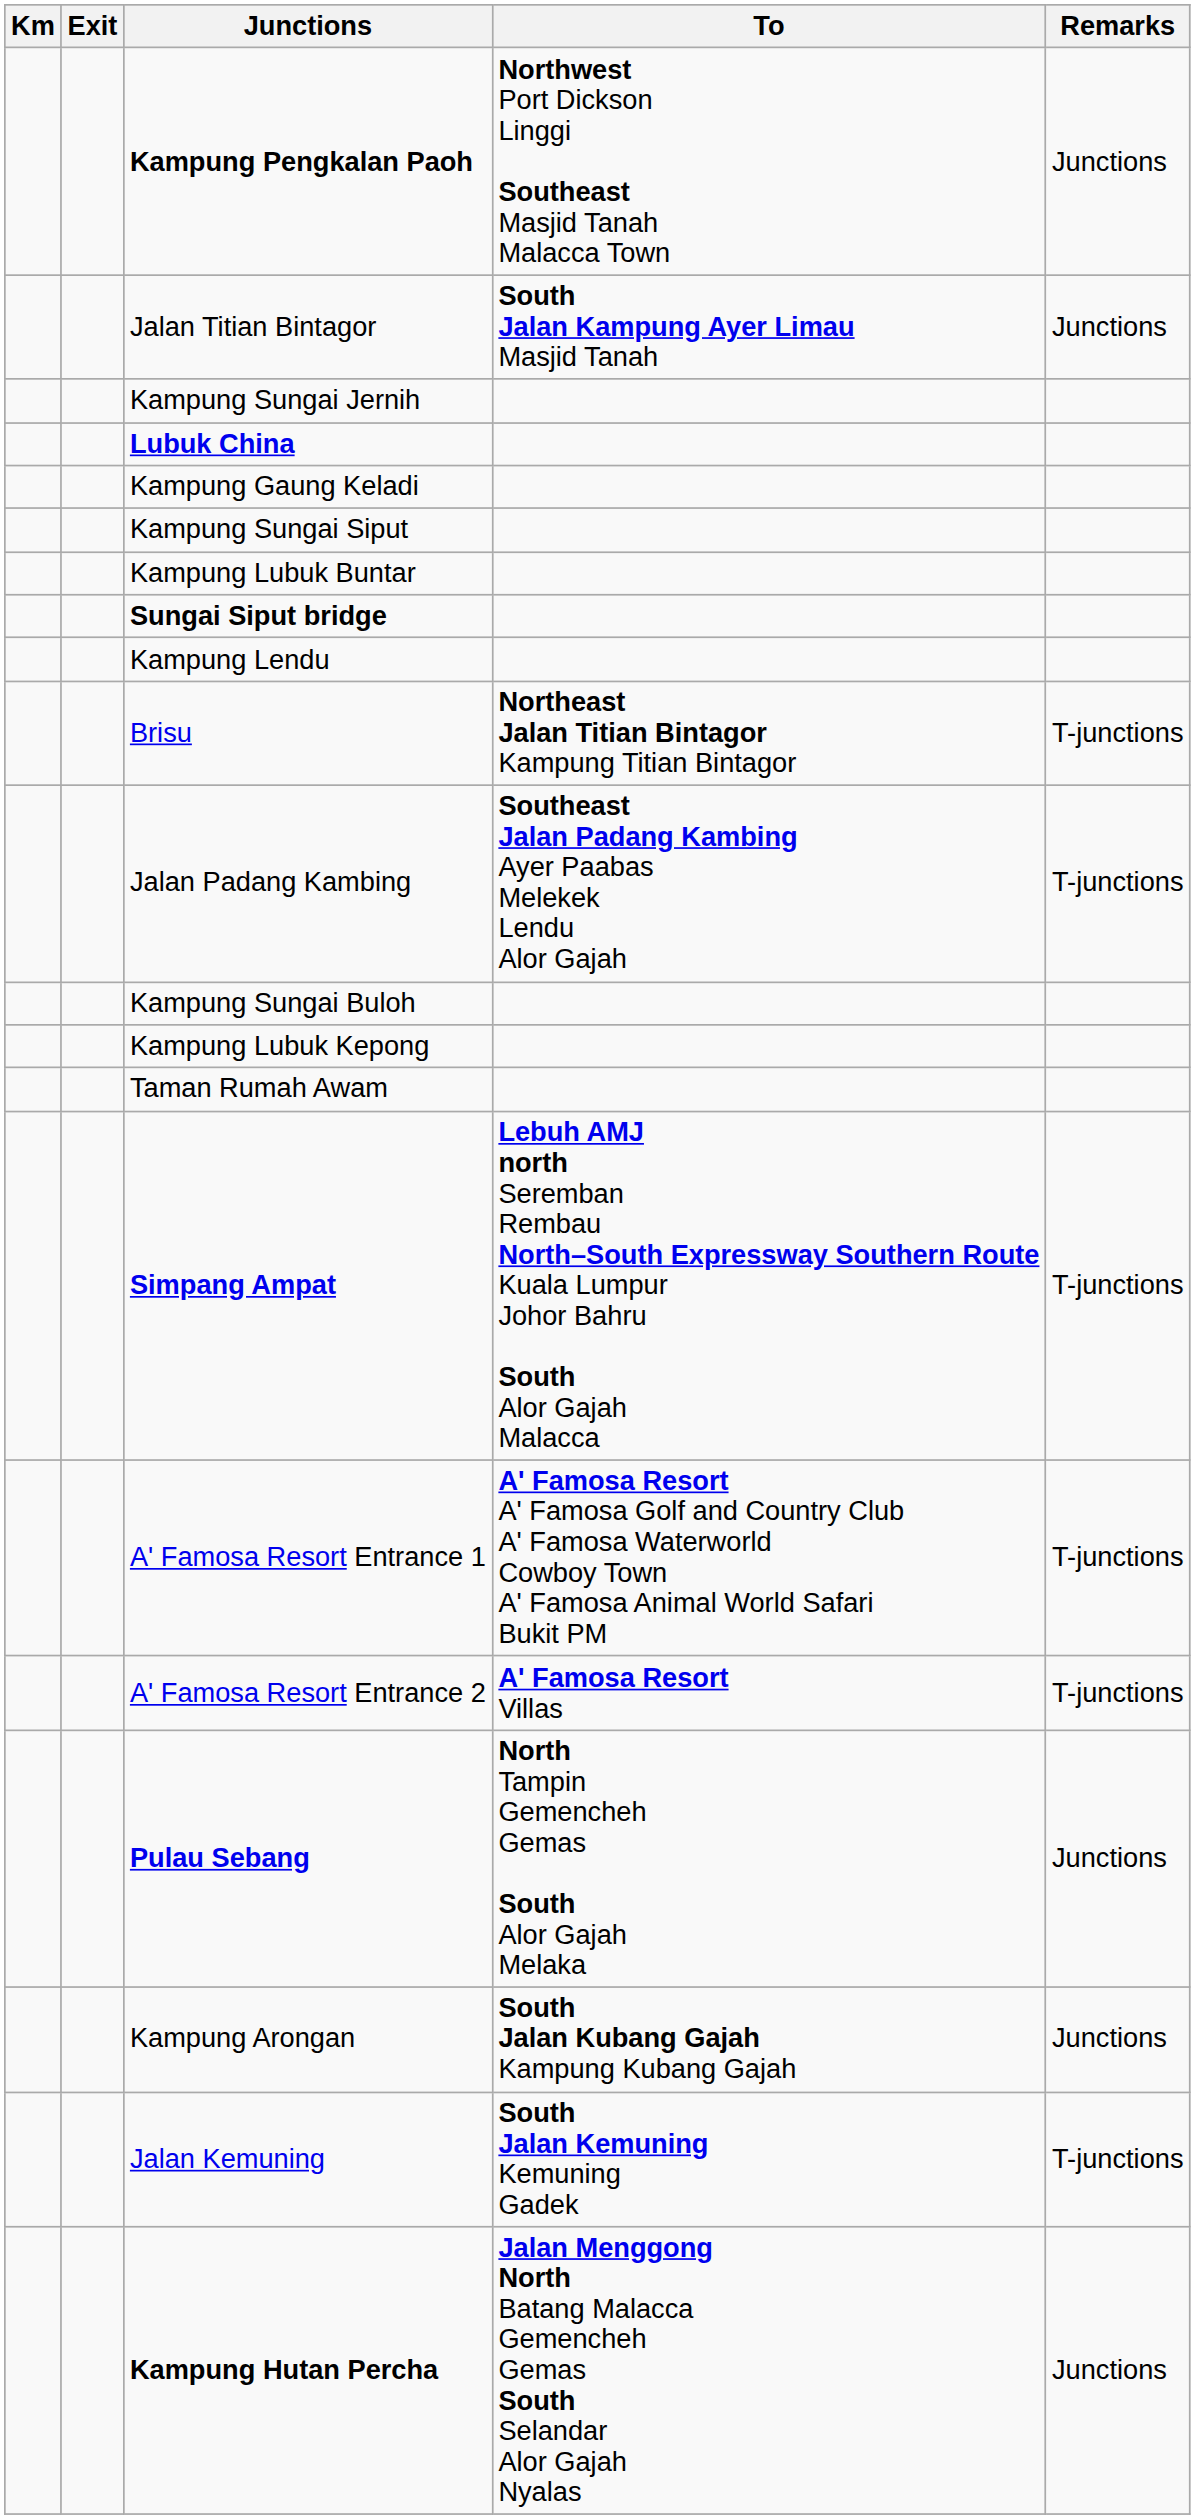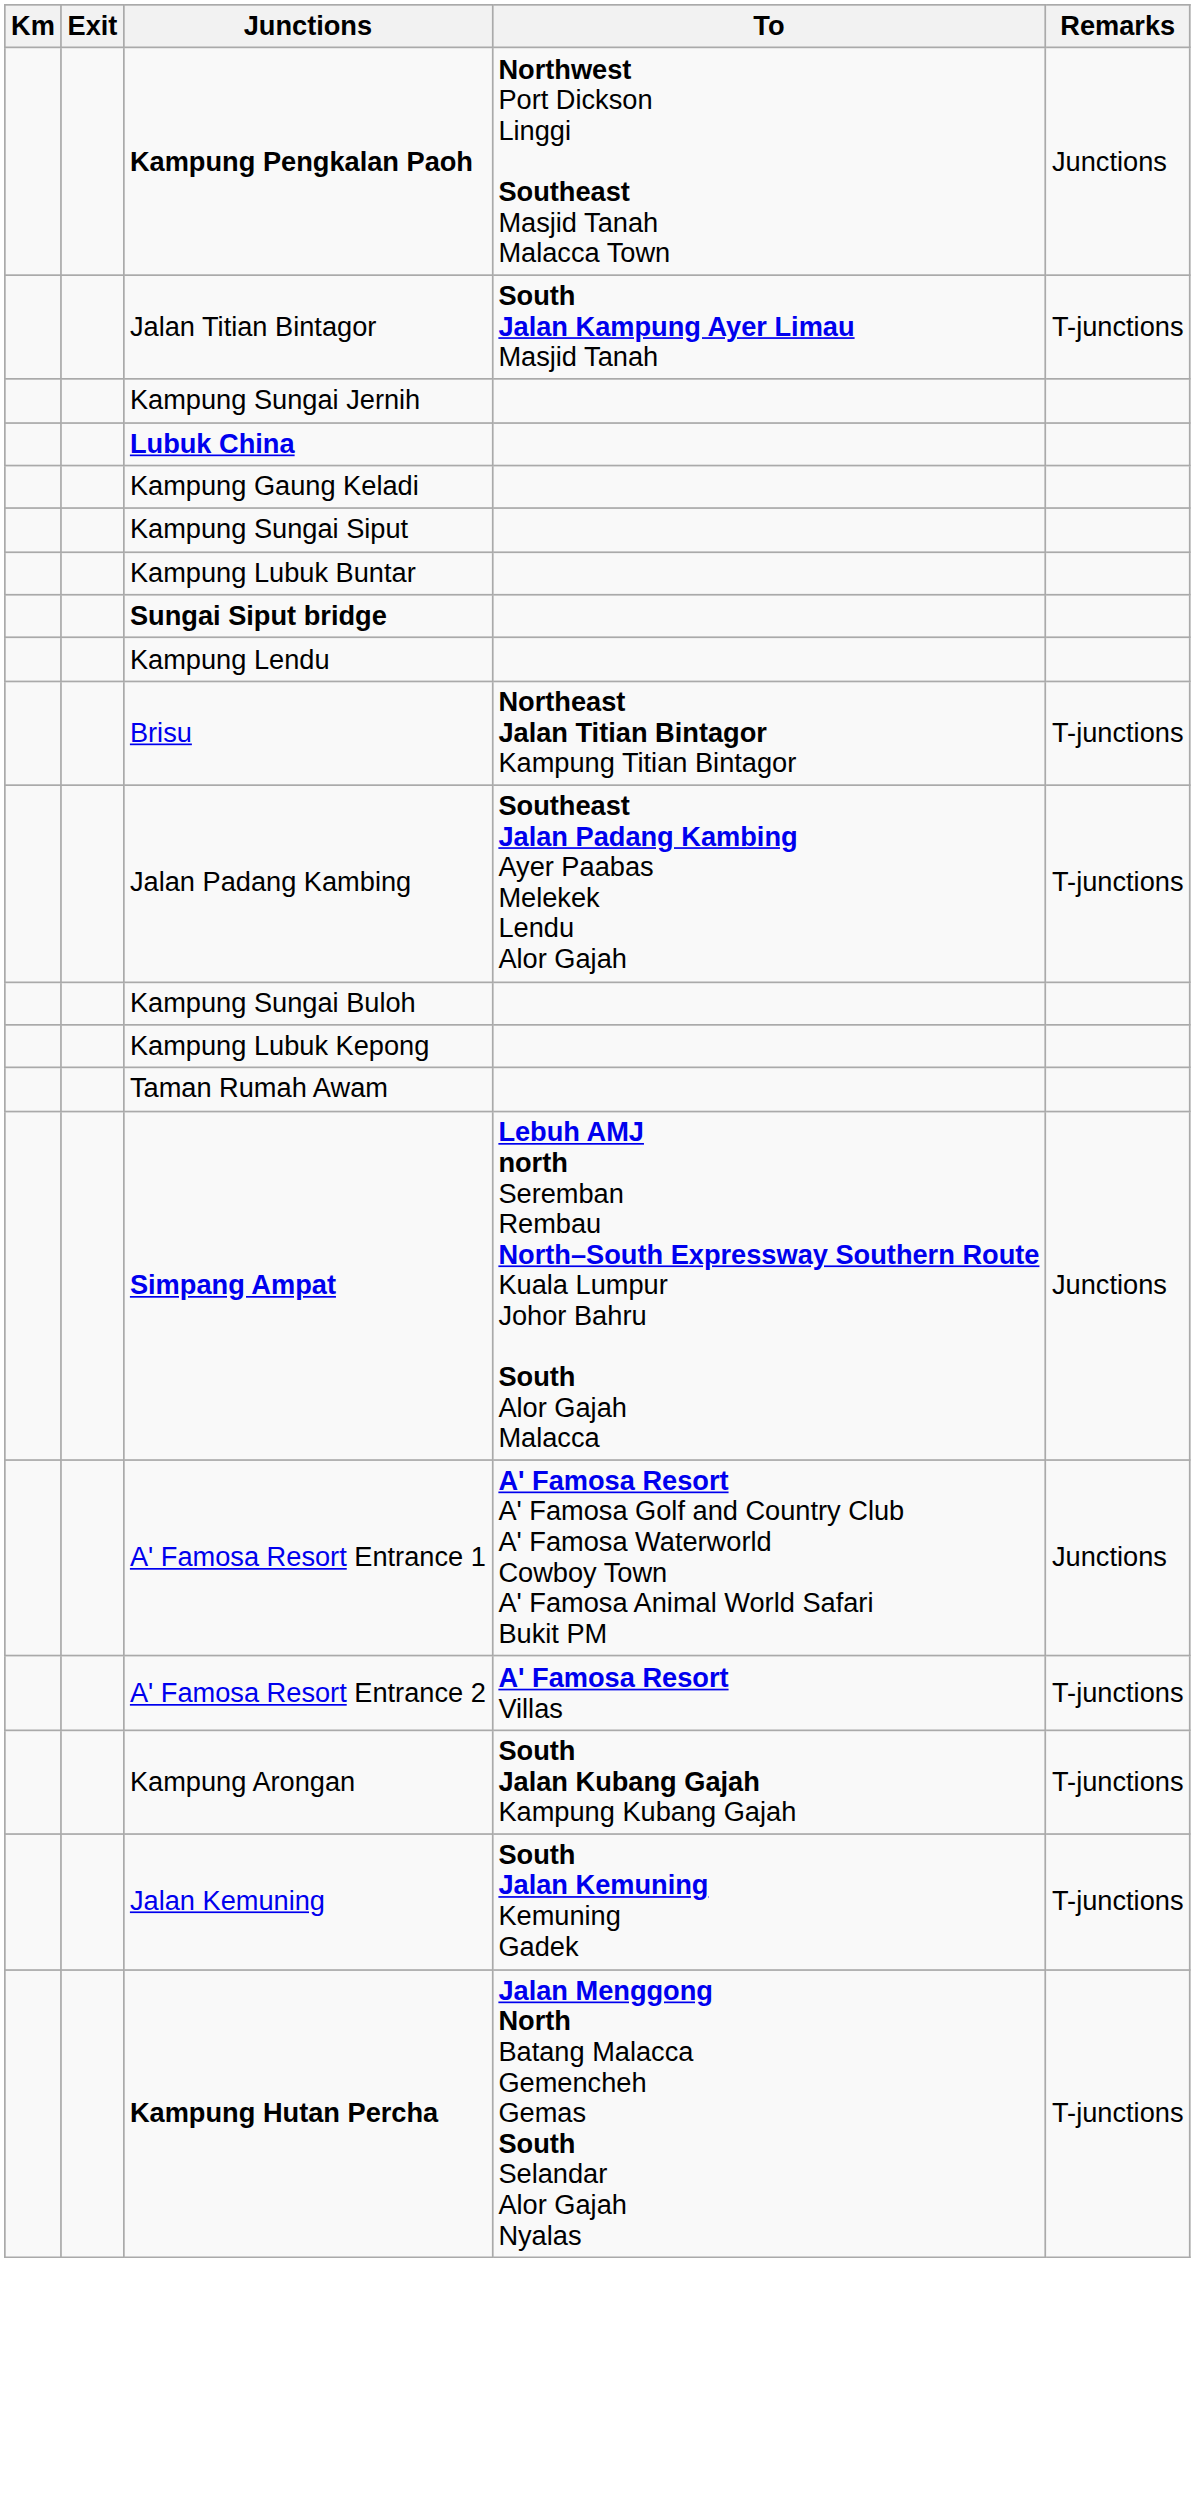 <table class="wikitable">
 <tr>
 <th>Km</th>
 <th>Exit</th>
 <th>Junctions</th>
 <th>To</th>
 <th>Remarks</th>
 </tr>
 <tr>
 <td></td>
 <td></td>
 <td><strong>Kampung Pengkalan Paoh</strong></td>
 <td><strong>Northwest</strong><br> Port Dickson<br> Linggi<br><br><strong>Southeast</strong><br> Masjid Tanah<br> Malacca Town</td>
 <td>Junctions</td>
 </tr>
 <tr>
 <td></td>
 <td></td>
 <td>Jalan Titian Bintagor</td>
 <td><strong>South</strong><br> <strong><a href='#'>Jalan Kampung Ayer Limau</a></strong><br>Masjid Tanah</td>
-<td>Junctions</td>
+<td>T-junctions</td>
 </tr>
 <tr>
 <td></td>
 <td></td>
 <td>Kampung Sungai Jernih</td>
 <td></td>
 <td></td>
 </tr>
 <tr>
 <td></td>
 <td></td>
 <td><strong><a href='#'>Lubuk China</a></strong></td>
 <td></td>
 <td></td>
 </tr>
 <tr>
 <td></td>
 <td></td>
 <td>Kampung Gaung Keladi</td>
 <td></td>
 <td></td>
 </tr>
 <tr>
 <td></td>
 <td></td>
 <td>Kampung Sungai Siput</td>
 <td></td>
 <td></td>
 </tr>
 <tr>
 <td></td>
 <td></td>
 <td>Kampung Lubuk Buntar</td>
 <td></td>
 <td></td>
 </tr>
 <tr>
 <td></td>
 <td></td>
 <td><strong>Sungai Siput bridge</strong></td>
 <td></td>
 <td></td>
 </tr>
 <tr>
 <td></td>
 <td></td>
 <td>Kampung Lendu</td>
 <td></td>
 <td></td>
 </tr>
 <tr>
 <td></td>
 <td></td>
 <td><a href='#'>Brisu</a></td>
 <td><strong>Northeast</strong><br><strong>Jalan Titian Bintagor</strong><br>Kampung Titian Bintagor</td>
 <td>T-junctions</td>
 </tr>
 <tr>
 <td></td>
 <td></td>
 <td>Jalan Padang Kambing</td>
 <td><strong>Southeast</strong><br> <strong><a href='#'>Jalan Padang Kambing</a></strong><br>Ayer Paabas<br>Melekek<br>Lendu<br>Alor Gajah</td>
 <td>T-junctions</td>
 </tr>
 <tr>
 <td></td>
 <td></td>
 <td>Kampung Sungai Buloh</td>
 <td></td>
 <td></td>
 </tr>
 <tr>
 <td></td>
 <td></td>
 <td>Kampung Lubuk Kepong</td>
 <td></td>
 <td></td>
 </tr>
 <tr>
 <td></td>
 <td></td>
 <td>Taman Rumah Awam</td>
 <td></td>
 <td></td>
 </tr>
 <tr>
 <td></td>
 <td></td>
 <td><strong><a href='#'>Simpang Ampat</a></strong></td>
 <td>  <strong><a href='#'>Lebuh AMJ</a></strong><br><strong>north</strong><br> Seremban<br> Rembau<br>  <strong><a href='#'>North–South Expressway Southern Route</a></strong><br>Kuala Lumpur<br>Johor Bahru<br><br><strong>South</strong><br>  Alor Gajah<br>  Malacca</td>
-<td>T-junctions</td>
+<td>Junctions</td>
 </tr>
 <tr>
 <td></td>
 <td></td>
 <td><a href='#'>A' Famosa Resort</a> Entrance 1</td>
 <td><strong><a href='#'>A' Famosa Resort</a></strong><br>A' Famosa Golf and Country Club<br>A' Famosa Waterworld<br>Cowboy Town<br>A' Famosa Animal World Safari<br>Bukit PM</td>
-<td>T-junctions</td>
+<td>Junctions</td>
 </tr>
 <tr>
 <td></td>
 <td></td>
 <td><a href='#'>A' Famosa Resort</a> Entrance 2</td>
 <td><strong><a href='#'>A' Famosa Resort</a></strong><br>Villas</td>
 <td>T-junctions</td>
 </tr>
 <tr>
 <td></td>
 <td></td>
-<td><strong><a href='#'>Pulau Sebang</a></strong></td>
-<td><strong>North</strong><br> Tampin<br> Gemencheh<br> Gemas<br><br><strong>South</strong><br> Alor Gajah<br> Melaka</td>
-<td>Junctions</td>
-</tr>
-<tr>
-<td></td>
-<td></td>
 <td>Kampung Arongan</td>
 <td><strong>South</strong><br><strong>Jalan Kubang Gajah</strong><br>Kampung Kubang Gajah</td>
-<td>Junctions</td>
+<td>T-junctions</td>
 </tr>
 <tr>
 <td></td>
 <td></td>
 <td><a href='#'>Jalan Kemuning</a></td>
 <td><strong>South</strong><br> <strong><a href='#'>Jalan Kemuning</a></strong><br>Kemuning<br>Gadek</td>
 <td>T-junctions</td>
 </tr>
 <tr>
 <td></td>
 <td></td>
 <td><strong>Kampung Hutan Percha</strong></td>
 <td> <strong><a href='#'>Jalan Menggong</a></strong><br><strong>North</strong><br>Batang Malacca<br>Gemencheh<br>Gemas<br><strong>South</strong><br>Selandar<br>Alor Gajah<br>Nyalas</td>
-<td>Junctions</td>
+<td>T-junctions</td>
 </tr>
 </table>
